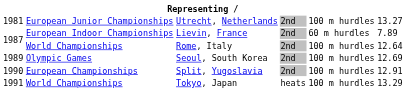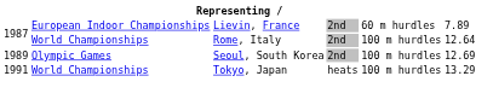 <table>
 <tr>
 <th colspan="6">Representing  / </th>
-</tr>
-<tr>
-<td>1981</td>
-<td><a href='#'>European Junior Championships</a></td>
-<td><a href='#'>Utrecht</a>, <a href='#'>Netherlands</a></td>
-<td bgcolor=silver>2nd</td>
-<td>100 m hurdles</td>
-<td>13.27</td>
 </tr>
 <tr>
 <td rowspan=2>1987</td>
 <td><a href='#'>European Indoor Championships</a></td>
 <td><a href='#'>Lievin</a>, <a href='#'>France</a></td>
 <td bgcolor=silver>2nd</td>
 <td>60 m hurdles</td>
 <td>7.89</td>
 </tr>
 <tr>
 <td><a href='#'>World Championships</a></td>
 <td><a href='#'>Rome</a>, Italy</td>
 <td bgcolor=silver>2nd</td>
 <td>100 m hurdles</td>
 <td>12.64</td>
 </tr>
 <tr>
 <td>1989</td>
 <td><a href='#'>Olympic Games</a></td>
 <td><a href='#'>Seoul</a>, South Korea</td>
 <td bgcolor=silver>2nd</td>
 <td>100 m hurdles</td>
 <td>12.69</td>
 </tr>
 <tr>
-<td>1990</td>
-<td><a href='#'>European Championships</a></td>
-<td><a href='#'>Split</a>, <a href='#'>Yugoslavia</a></td>
-<td bgcolor=silver>2nd</td>
-<td>100 m hurdles</td>
-<td>12.91</td>
-</tr>
-<tr>
 <td>1991</td>
 <td><a href='#'>World Championships</a></td>
 <td><a href='#'>Tokyo</a>, Japan</td>
 <td>heats</td>
 <td>100 m hurdles</td>
 <td>13.29</td>
 </tr>
 </table>
